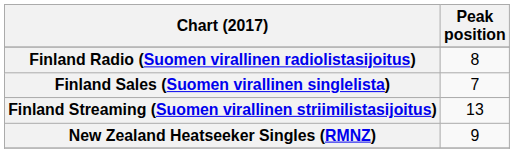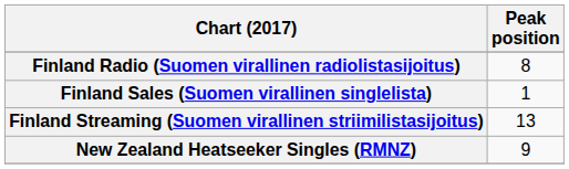 <table class="wikitable sortable plainrowheaders" style="text-align:center">
 <tr>
 <th scope="col">Chart (2017)</th>
 <th scope="col">Peak<br>position</th>
 </tr>
 <tr>
 </tr>
 <tr>
 <th scope="row">Finland Radio (<a href='#'>Suomen virallinen radiolistasijoitus</a>)</th>
 <td>8</td>
 </tr>
 <tr>
 <th scope="row">Finland Sales (<a href='#'>Suomen virallinen singlelista</a>)</th>
-<td>7</td>
+<td>1</td>
 </tr>
 <tr>
 <th scope="row">Finland Streaming (<a href='#'>Suomen virallinen striimilistasijoitus</a>)</th>
 <td>13</td>
 </tr>
 <tr>
 <th scope="row">New Zealand Heatseeker Singles (<a href='#'>RMNZ</a>)</th>
 <td>9</td>
 </tr>
 <tr>
 </tr>
 <tr>
 </tr>
 <tr>
 </tr>
 </table>
